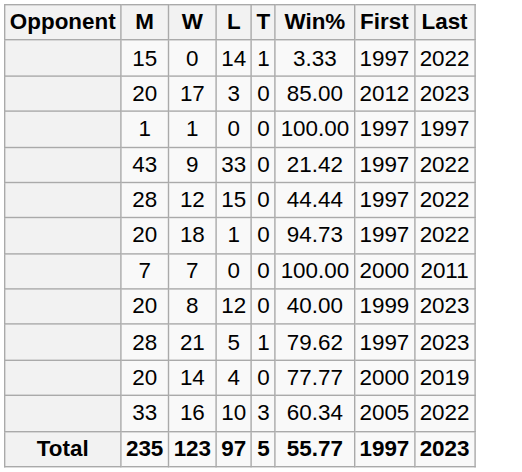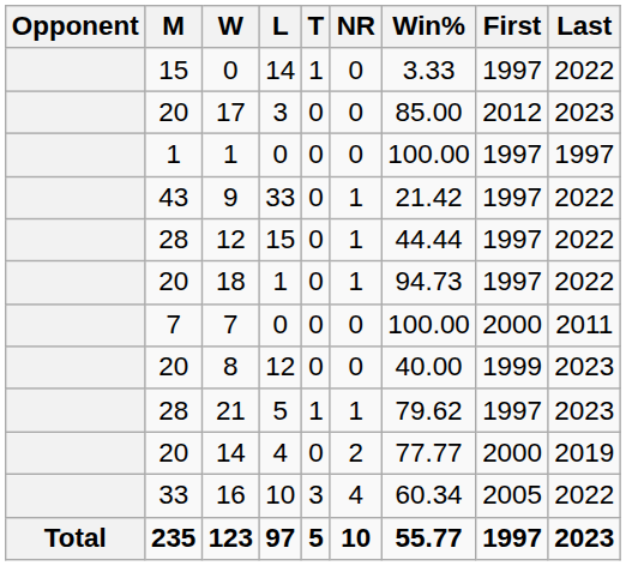 <table class="wikitable plainrowheaders sortable" style="text-align:center">
 <tr>
 <th scope="col">Opponent</th>
 <th scope="col">M</th>
 <th scope="col">W</th>
 <th scope="col">L</th>
 <th scope="col">T</th>
+<th scope="col">NR</th>
 <th scope="col">Win%</th>
 <th scope="col">First</th>
 <th scope="col">Last</th>
 </tr>
 <tr>
 <th scope="row"></th>
 <td>15</td>
 <td>0</td>
 <td>14</td>
 <td>1</td>
+<td>0</td>
 <td>3.33</td>
 <td>1997</td>
 <td>2022</td>
 </tr>
 <tr>
 <th scope="row"></th>
 <td>20</td>
 <td>17</td>
 <td>3</td>
 <td>0</td>
+<td>0</td>
 <td>85.00</td>
 <td>2012</td>
 <td>2023</td>
 </tr>
 <tr>
 <th scope="row"></th>
 <td>1</td>
 <td>1</td>
+<td>0</td>
 <td>0</td>
 <td>0</td>
 <td>100.00</td>
 <td>1997</td>
 <td>1997</td>
 </tr>
 <tr>
 <th scope="row"></th>
 <td>43</td>
 <td>9</td>
 <td>33</td>
 <td>0</td>
+<td>1</td>
 <td>21.42</td>
 <td>1997</td>
 <td>2022</td>
 </tr>
 <tr>
 <th scope="row"></th>
 <td>28</td>
 <td>12</td>
 <td>15</td>
 <td>0</td>
+<td>1</td>
 <td>44.44</td>
 <td>1997</td>
 <td>2022</td>
 </tr>
 <tr>
 <th scope="row"></th>
 <td>20</td>
 <td>18</td>
 <td>1</td>
 <td>0</td>
+<td>1</td>
 <td>94.73</td>
 <td>1997</td>
 <td>2022</td>
 </tr>
 <tr>
 <th scope="row"></th>
 <td>7</td>
 <td>7</td>
+<td>0</td>
 <td>0</td>
 <td>0</td>
 <td>100.00</td>
 <td>2000</td>
 <td>2011</td>
 </tr>
 <tr>
 <th scope="row"></th>
 <td>20</td>
 <td>8</td>
 <td>12</td>
 <td>0</td>
+<td>0</td>
 <td>40.00</td>
 <td>1999</td>
 <td>2023</td>
 </tr>
 <tr>
 <th scope="row"></th>
 <td>28</td>
 <td>21</td>
 <td>5</td>
+<td>1</td>
 <td>1</td>
 <td>79.62</td>
 <td>1997</td>
 <td>2023</td>
 </tr>
 <tr>
 <th scope="row"></th>
 <td>20</td>
 <td>14</td>
 <td>4</td>
 <td>0</td>
+<td>2</td>
 <td>77.77</td>
 <td>2000</td>
 <td>2019</td>
 </tr>
 <tr>
 <th scope="row"></th>
 <td>33</td>
 <td>16</td>
 <td>10</td>
 <td>3</td>
+<td>4</td>
 <td>60.34</td>
 <td>2005</td>
 <td>2022</td>
 </tr>
 <tr class="sortbottom">
 <th scope="row"><strong>Total</strong></th>
 <td><strong>235</strong></td>
 <td><strong>123</strong></td>
 <td><strong>97</strong></td>
 <td><strong>5</strong></td>
+<td><strong>10</strong></td>
 <td><strong>55.77</strong></td>
 <td><strong>1997</strong></td>
 <td><strong>2023</strong></td>
 </tr>
 </table>
